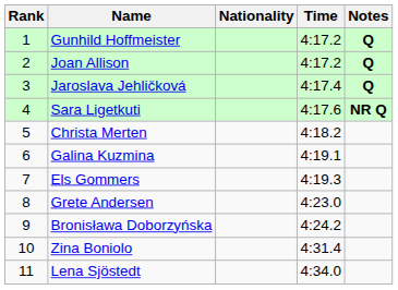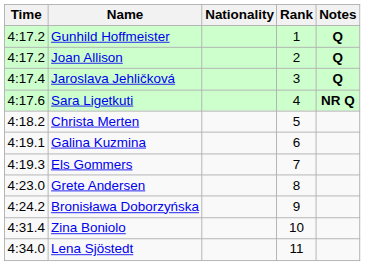 <table class="wikitable sortable" style="text-align:center">
 <tr>
-<th>Rank</th>
+<th>Time</th>
 <th>Name</th>
 <th>Nationality</th>
-<th>Time</th>
+<th>Rank</th>
 <th>Notes</th>
 </tr>
 <tr bgcolor=ccffcc>
-<td>1</td>
+<td>4:17.2</td>
 <td align=left><a href='#'>Gunhild Hoffmeister</a></td>
 <td align=left></td>
-<td>4:17.2</td>
+<td>1</td>
 <td><strong>Q</strong></td>
 </tr>
 <tr bgcolor=ccffcc>
-<td>2</td>
+<td>4:17.2</td>
 <td align=left><a href='#'>Joan Allison</a></td>
 <td align=left></td>
-<td>4:17.2</td>
+<td>2</td>
 <td><strong>Q</strong></td>
 </tr>
 <tr bgcolor=ccffcc>
-<td>3</td>
+<td>4:17.4</td>
 <td align=left><a href='#'>Jaroslava Jehličková</a></td>
 <td align=left></td>
-<td>4:17.4</td>
+<td>3</td>
 <td><strong>Q</strong></td>
 </tr>
 <tr bgcolor=ccffcc>
-<td>4</td>
+<td>4:17.6</td>
 <td align=left><a href='#'>Sara Ligetkuti</a></td>
 <td align=left></td>
-<td>4:17.6</td>
+<td>4</td>
 <td><strong>NR Q</strong></td>
 </tr>
 <tr>
-<td>5</td>
+<td>4:18.2</td>
 <td align=left><a href='#'>Christa Merten</a></td>
 <td align=left></td>
-<td>4:18.2</td>
+<td>5</td>
 <td></td>
 </tr>
 <tr>
-<td>6</td>
+<td>4:19.1</td>
 <td align=left><a href='#'>Galina Kuzmina</a></td>
 <td align=left></td>
-<td>4:19.1</td>
+<td>6</td>
 <td></td>
 </tr>
 <tr>
-<td>7</td>
+<td>4:19.3</td>
 <td align=left><a href='#'>Els Gommers</a></td>
 <td align=left></td>
-<td>4:19.3</td>
+<td>7</td>
 <td></td>
 </tr>
 <tr>
-<td>8</td>
+<td>4:23.0</td>
 <td align=left><a href='#'>Grete Andersen</a></td>
 <td align=left></td>
-<td>4:23.0</td>
+<td>8</td>
 <td></td>
 </tr>
 <tr>
-<td>9</td>
+<td>4:24.2</td>
 <td align=left><a href='#'>Bronisława Doborzyńska</a></td>
 <td align=left></td>
-<td>4:24.2</td>
+<td>9</td>
 <td></td>
 </tr>
 <tr>
-<td>10</td>
+<td>4:31.4</td>
 <td align=left><a href='#'>Zina Boniolo</a></td>
 <td align=left></td>
-<td>4:31.4</td>
+<td>10</td>
 <td></td>
 </tr>
 <tr>
-<td>11</td>
+<td>4:34.0</td>
 <td align=left><a href='#'>Lena Sjöstedt</a></td>
 <td align=left></td>
-<td>4:34.0</td>
+<td>11</td>
 <td></td>
 </tr>
 </table>
